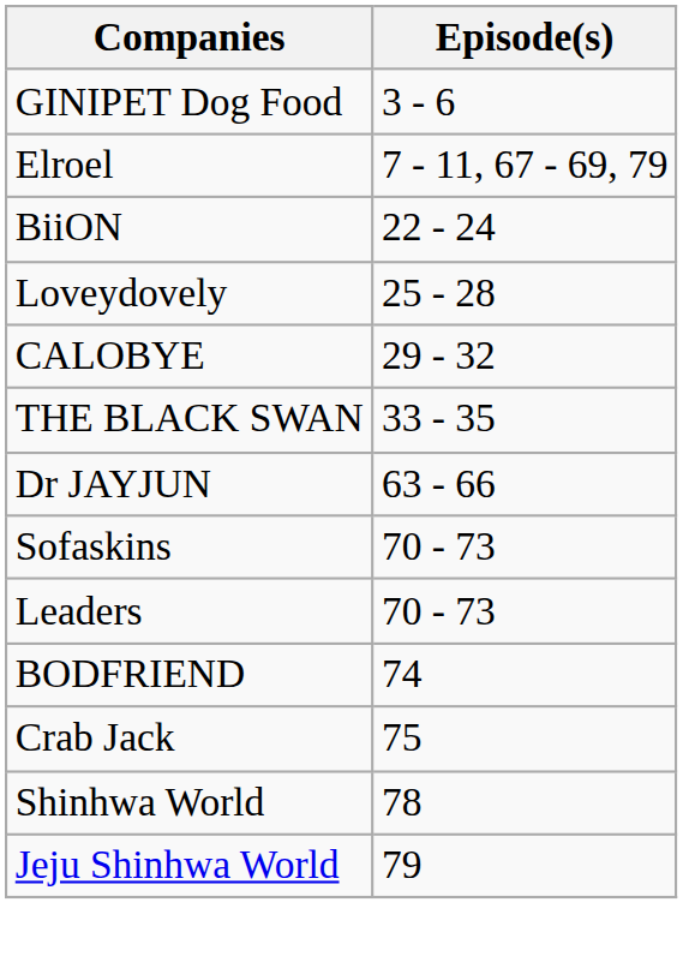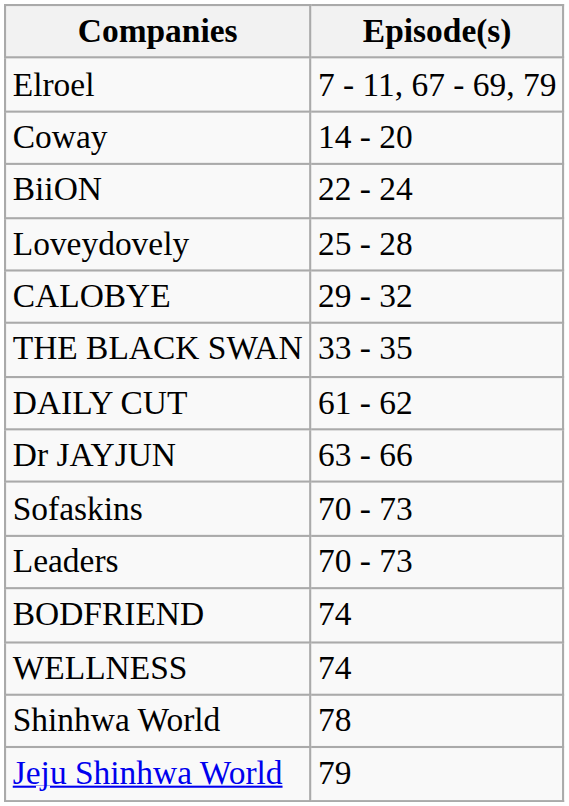 <table class="wikitable">
 <tr>
 <th>Companies</th>
 <th>Episode(s)</th>
 </tr>
 <tr>
-<td>GINIPET Dog Food</td>
-<td>3 - 6</td>
+<td>Elroel</td>
+<td>7 - 11, 67 - 69, 79</td>
 </tr>
 <tr>
-<td>Elroel</td>
-<td>7 - 11, 67 - 69, 79</td>
+<td>Coway</td>
+<td>14 - 20</td>
 </tr>
 <tr>
 <td>BiiON</td>
 <td>22 - 24</td>
 </tr>
 <tr>
 <td>Loveydovely</td>
 <td>25 - 28</td>
 </tr>
 <tr>
 <td>CALOBYE</td>
 <td>29 - 32</td>
 </tr>
 <tr>
 <td>THE BLACK SWAN</td>
 <td>33 - 35</td>
 </tr>
 <tr>
+<td>DAILY CUT</td>
+<td>61 - 62</td>
+</tr>
+<tr>
 <td>Dr JAYJUN</td>
 <td>63 - 66</td>
 </tr>
 <tr>
 <td>Sofaskins</td>
 <td>70 - 73</td>
 </tr>
 <tr>
 <td>Leaders</td>
 <td>70 - 73</td>
 </tr>
 <tr>
 <td>BODFRIEND</td>
 <td>74</td>
 </tr>
 <tr>
-<td>Crab Jack</td>
-<td>75</td>
+<td>WELLNESS</td>
+<td>74</td>
 </tr>
 <tr>
 <td>Shinhwa World</td>
 <td>78</td>
 </tr>
 <tr>
 <td><a href='#'>Jeju Shinhwa World</a></td>
 <td>79</td>
 </tr>
 <tr>
 </tr>
 </table>
